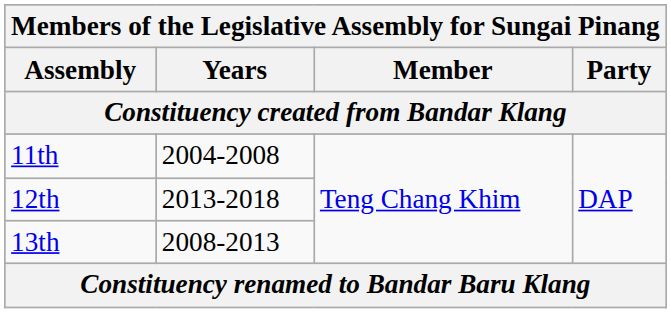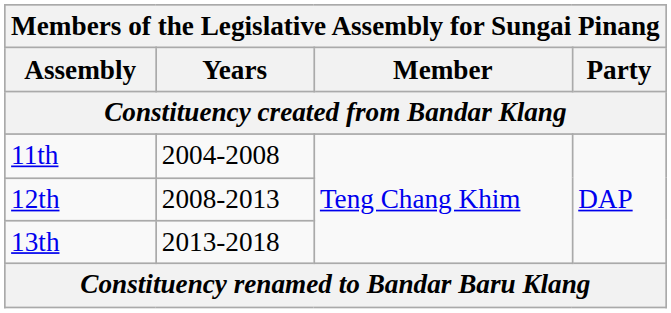 <table class="wikitable">
 <tr>
 <th colspan="4">Members of the Legislative Assembly for Sungai Pinang</th>
 </tr>
 <tr>
 <th>Assembly</th>
 <th>Years</th>
 <th>Member</th>
 <th>Party</th>
 </tr>
 <tr>
 <th colspan="4" align="center"><em>Constituency created from Bandar Klang</em></th>
 </tr>
 <tr>
 <td><a href='#'>11th</a></td>
 <td>2004-2008</td>
 <td rowspan="3"><a href='#'>Teng Chang Khim</a></td>
 <td rowspan="3"><a href='#'>DAP</a></td>
 </tr>
 <tr>
 <td><a href='#'>12th</a></td>
-<td>2013-2018</td>
+<td>2008-2013</td>
 </tr>
 <tr>
 <td><a href='#'>13th</a></td>
-<td>2008-2013</td>
+<td>2013-2018</td>
 </tr>
 <tr>
 <th colspan="4" align="center"><em>Constituency renamed to Bandar Baru Klang</em></th>
 </tr>
 </table>
